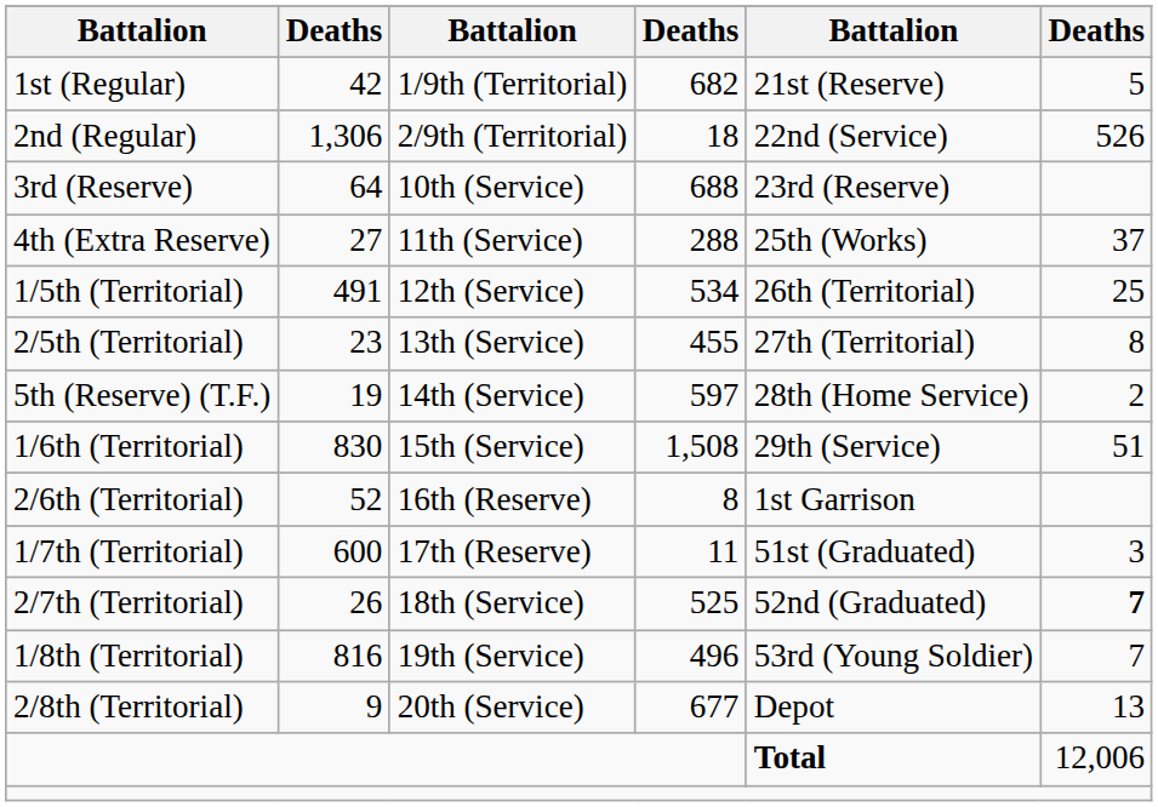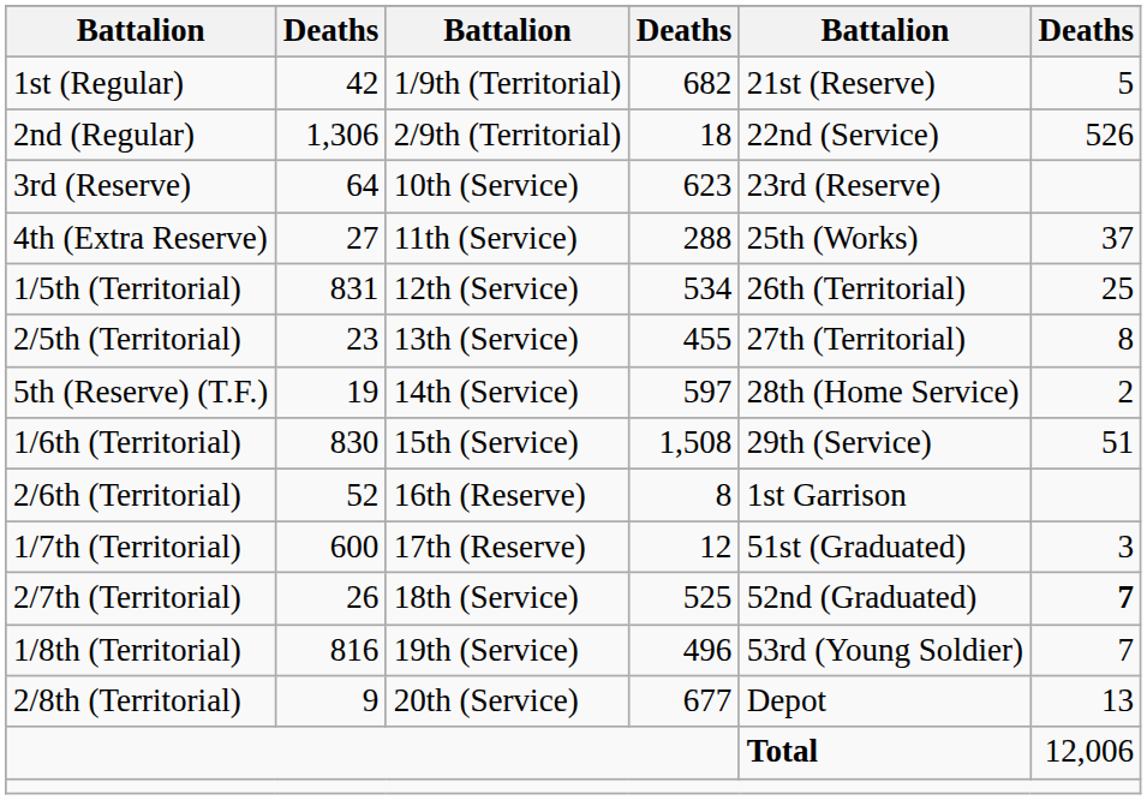 <table class="wikitable collapsible collapsed floatright">
 <tr>
 </tr>
 <tr>
 <th>Battalion</th>
 <th>Deaths</th>
 <th>Battalion</th>
 <th>Deaths</th>
 <th>Battalion</th>
 <th>Deaths</th>
 </tr>
 <tr>
 <td>1st (Regular)</td>
 <td align=right>42</td>
 <td>1/9th (Territorial)</td>
 <td align=right>682</td>
 <td>21st (Reserve)</td>
 <td align=right>5</td>
 </tr>
 <tr>
 <td>2nd (Regular)</td>
 <td align=right>1,306</td>
 <td>2/9th (Territorial)</td>
 <td align=right>18</td>
 <td>22nd (Service)</td>
 <td align=right>526</td>
 </tr>
 <tr>
 <td>3rd (Reserve)</td>
 <td align=right>64</td>
 <td>10th (Service)</td>
-<td align=right>688</td>
+<td align=right>623</td>
 <td>23rd (Reserve)</td>
 <td align=right></td>
 </tr>
 <tr>
 <td>4th (Extra Reserve)</td>
 <td align=right>27</td>
 <td>11th (Service)</td>
 <td align=right>288</td>
 <td>25th (Works)</td>
 <td align=right>37</td>
 </tr>
 <tr>
 <td>1/5th (Territorial)</td>
-<td align=right>491</td>
+<td align=right>831</td>
 <td>12th (Service)</td>
 <td align=right>534</td>
 <td>26th (Territorial)</td>
 <td align=right>25</td>
 </tr>
 <tr>
 <td>2/5th (Territorial)</td>
 <td align=right>23</td>
 <td>13th (Service)</td>
 <td align=right>455</td>
 <td>27th (Territorial)</td>
 <td align=right>8</td>
 </tr>
 <tr>
 <td>5th (Reserve) (T.F.)</td>
 <td align=right>19</td>
 <td>14th (Service)</td>
 <td align=right>597</td>
 <td>28th (Home Service)</td>
 <td align=right>2</td>
 </tr>
 <tr>
 <td>1/6th (Territorial)</td>
 <td align=right>830</td>
 <td>15th (Service)</td>
 <td align=right>1,508</td>
 <td>29th (Service)</td>
 <td align=right>51</td>
 </tr>
 <tr>
 <td>2/6th (Territorial)</td>
 <td align=right>52</td>
 <td>16th (Reserve)</td>
 <td align=right>8</td>
 <td>1st Garrison</td>
 <td align=right></td>
 </tr>
 <tr>
 <td>1/7th (Territorial)</td>
 <td align=right>600</td>
 <td>17th (Reserve)</td>
-<td align=right>11</td>
+<td align=right>12</td>
 <td>51st (Graduated)</td>
 <td align=right>3</td>
 </tr>
 <tr>
 <td>2/7th (Territorial)</td>
 <td align=right>26</td>
 <td>18th (Service)</td>
 <td align=right>525</td>
 <td>52nd (Graduated)</td>
 <td align=right><strong>7</strong></td>
 </tr>
 <tr>
 <td>1/8th (Territorial)</td>
 <td align=right>816</td>
 <td>19th (Service)</td>
 <td align=right>496</td>
 <td>53rd (Young Soldier)</td>
 <td align=right>7</td>
 </tr>
 <tr>
 <td>2/8th (Territorial)</td>
 <td align=right>9</td>
 <td>20th (Service)</td>
 <td align=right>677</td>
 <td>Depot</td>
 <td align=right>13</td>
 </tr>
 <tr>
 <td colspan=4></td>
 <td><strong>Total</strong></td>
 <td align=right>12,006</td>
 </tr>
 <tr>
 <td colspan=6></td>
 </tr>
 </table>
